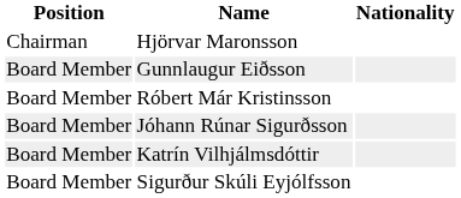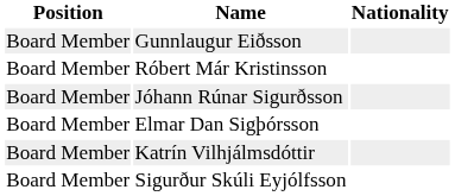 <table class="toccolours">
 <tr>
 <th bgcolor=>Position</th>
 <th bgcolor=>Name</th>
 <th bgcolor=>Nationality</th>
-</tr>
-<tr>
-<td>Chairman</td>
-<td>Hjörvar Maronsson</td>
-<td></td>
 </tr>
 <tr style="background:#eee;">
 <td>Board Member</td>
 <td>Gunnlaugur Eiðsson</td>
 <td></td>
 </tr>
 <tr>
 <td>Board Member</td>
 <td>Róbert Már Kristinsson</td>
 <td></td>
 </tr>
 <tr style="background:#eee;">
 <td>Board Member</td>
 <td>Jóhann Rúnar Sigurðsson</td>
 <td></td>
 </tr>
+<tr>
+<td>Board Member</td>
+<td>Elmar Dan Sigþórsson</td>
+<td></td>
+</tr>
 <tr style="background:#eee;">
 <td>Board Member</td>
 <td>Katrín Vilhjálmsdóttir</td>
 <td></td>
 </tr>
 <tr>
 <td>Board Member</td>
 <td>Sigurður Skúli Eyjólfsson</td>
 <td></td>
 </tr>
 </table>
